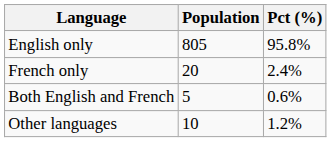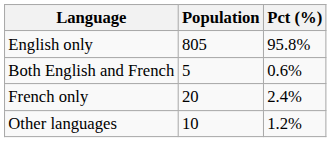 <table class="wikitable">
 <tr>
 <th>Language</th>
 <th>Population</th>
 <th>Pct (%)</th>
 </tr>
 <tr>
 <td>English only</td>
 <td>805</td>
 <td>95.8%</td>
 </tr>
 <tr>
+<td>Both English and French</td>
+<td>5</td>
+<td>0.6%</td>
+</tr>
+<tr>
 <td>French only</td>
 <td>20</td>
 <td>2.4%</td>
-</tr>
-<tr>
-<td>Both English and French</td>
-<td>5</td>
-<td>0.6%</td>
 </tr>
 <tr>
 <td>Other languages</td>
 <td>10</td>
 <td>1.2%</td>
 </tr>
 </table>
